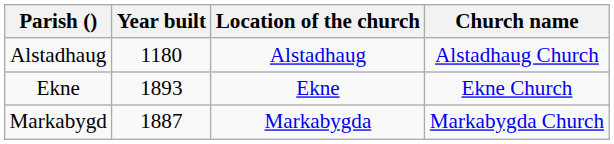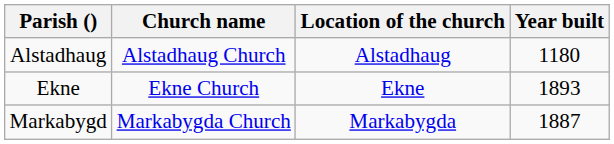 <table class="wikitable" style="text-align:center">
 <tr>
 <th>Parish ()</th>
+<th>Church name</th>
+<th>Location of the church</th>
 <th>Year built</th>
-<th>Location of the church</th>
-<th>Church name</th>
 </tr>
 <tr>
 <td rowspan="1">Alstadhaug</td>
+<td><a href='#'>Alstadhaug Church</a></td>
+<td><a href='#'>Alstadhaug</a></td>
 <td>1180</td>
-<td><a href='#'>Alstadhaug</a></td>
-<td><a href='#'>Alstadhaug Church</a></td>
 </tr>
 <tr>
 <td rowspan="1">Ekne</td>
+<td><a href='#'>Ekne Church</a></td>
+<td><a href='#'>Ekne</a></td>
 <td>1893</td>
-<td><a href='#'>Ekne</a></td>
-<td><a href='#'>Ekne Church</a></td>
 </tr>
 <tr>
 <td rowspan="1">Markabygd</td>
+<td><a href='#'>Markabygda Church</a></td>
+<td><a href='#'>Markabygda</a></td>
 <td>1887</td>
-<td><a href='#'>Markabygda</a></td>
-<td><a href='#'>Markabygda Church</a></td>
 </tr>
 </table>
